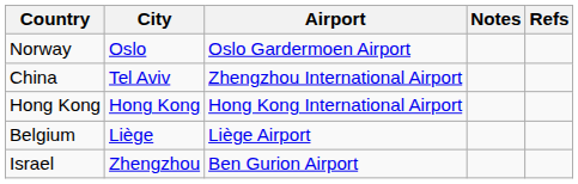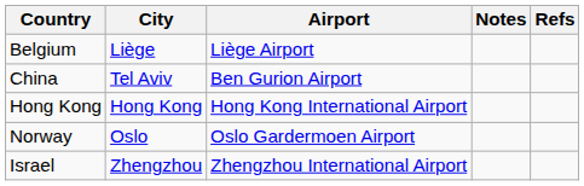 <table class="wikitable sortable">
 <tr>
 <th>Country</th>
 <th>City</th>
 <th>Airport</th>
 <th>Notes</th>
 <th class="unsortable">Refs</th>
 </tr>
 <tr>
-<td>Norway</td>
-<td><a href='#'>Oslo</a></td>
-<td><a href='#'>Oslo Gardermoen Airport</a></td>
-<td align=center></td>
+<td>Belgium</td>
+<td><a href='#'>Liège</a></td>
+<td><a href='#'>Liège Airport</a></td>
+<td></td>
 <td align=center></td>
 </tr>
 <tr>
 <td>China</td>
 <td><a href='#'>Tel Aviv</a></td>
-<td><a href='#'>Zhengzhou International Airport</a></td>
+<td><a href='#'>Ben Gurion Airport</a></td>
 <td align=center></td>
 <td align=center></td>
 </tr>
 <tr>
 <td>Hong Kong</td>
 <td><a href='#'>Hong Kong</a></td>
 <td><a href='#'>Hong Kong International Airport</a></td>
 <td align=center></td>
 <td align=center></td>
 </tr>
 <tr>
-<td>Belgium</td>
-<td><a href='#'>Liège</a></td>
-<td><a href='#'>Liège Airport</a></td>
-<td></td>
+<td>Norway</td>
+<td><a href='#'>Oslo</a></td>
+<td><a href='#'>Oslo Gardermoen Airport</a></td>
+<td align=center></td>
 <td align=center></td>
 </tr>
 <tr>
 <td>Israel</td>
 <td><a href='#'>Zhengzhou</a></td>
-<td><a href='#'>Ben Gurion Airport</a></td>
+<td><a href='#'>Zhengzhou International Airport</a></td>
 <td></td>
 <td align=center></td>
 </tr>
 </table>
